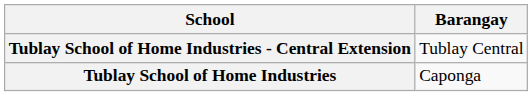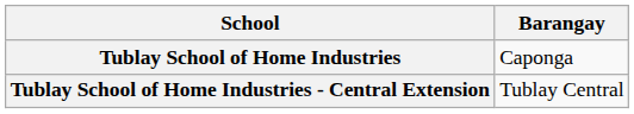 <table class="wikitable collapsible sortable collapsed plainrowheaders" style="font-size:90%;">
 <tr>
 <th scope="col">School</th>
 <th scope="col">Barangay</th>
 </tr>
 <tr>
+<th scope="row">Tublay School of Home Industries</th>
+<td>Caponga</td>
+</tr>
+<tr>
 <th scope="row">Tublay School of Home Industries - Central Extension</th>
 <td>Tublay Central</td>
 </tr>
-<tr>
-<th scope="row">Tublay School of Home Industries</th>
-<td>Caponga</td>
-</tr>
 </table>
